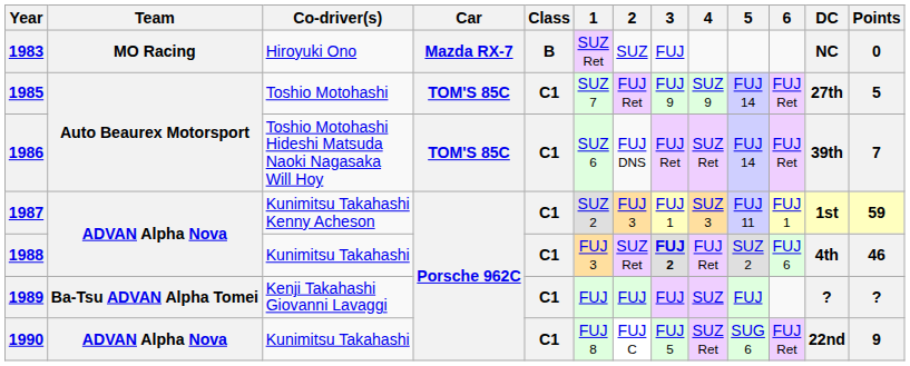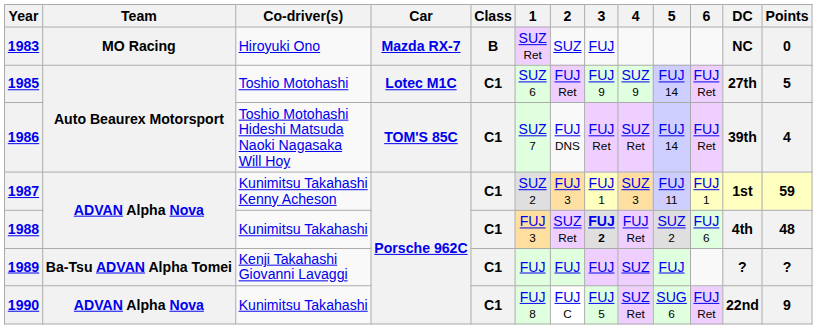 <table class="wikitable" style="text-align:center; font-size:90%">
 <tr>
 <th>Year</th>
 <th>Team</th>
 <th>Co-driver(s)</th>
 <th>Car</th>
 <th>Class</th>
 <th>1</th>
 <th>2</th>
 <th>3</th>
 <th>4</th>
 <th>5</th>
 <th>6</th>
 <th>DC</th>
 <th>Points</th>
 </tr>
 <tr>
 <th><a href='#'>1983</a></th>
 <th>MO Racing</th>
 <td align="left"> <a href='#'>Hiroyuki Ono</a></td>
 <th><a href='#'>Mazda RX-7</a></th>
 <th>B</th>
 <td bgcolor="#EFCFFF"><a href='#'>SUZ</a><br><small>Ret</small></td>
 <td><a href='#'>SUZ</a></td>
 <td><a href='#'>FUJ</a></td>
 <td></td>
 <td></td>
 <td></td>
 <th>NC</th>
 <th>0</th>
 </tr>
 <tr>
 <th><a href='#'>1985</a></th>
 <th rowspan="2">Auto Beaurex Motorsport</th>
 <td align="left"> <a href='#'>Toshio Motohashi</a></td>
-<th><a href='#'>TOM'S 85C</a></th>
+<th><a href='#'>Lotec M1C</a></th>
 <th>C1</th>
-<td bgcolor="#DFFFDF"><a href='#'>SUZ</a><br><small>7</small></td>
+<td bgcolor="#DFFFDF"><a href='#'>SUZ</a><br><small>6</small></td>
 <td bgcolor="#EFCFFF"><a href='#'>FUJ</a><br><small>Ret</small></td>
 <td bgcolor="#DFFFDF"><a href='#'>FUJ</a><br><small>9</small></td>
 <td bgcolor="#DFFFDF"><a href='#'>SUZ</a><br><small>9</small></td>
 <td bgcolor="#CFCFFF"><a href='#'>FUJ</a><br><small>14</small></td>
 <td bgcolor="#EFCFFF"><a href='#'>FUJ</a><br><small>Ret</small></td>
 <th>27th</th>
 <th>5</th>
 </tr>
 <tr>
 <th><a href='#'>1986</a></th>
 <td align="left"> <a href='#'>Toshio Motohashi</a><br> <a href='#'>Hideshi Matsuda</a><br> <a href='#'>Naoki Nagasaka</a><br> <a href='#'>Will Hoy</a></td>
 <th><a href='#'>TOM'S 85C</a></th>
 <th>C1</th>
-<td bgcolor="#DFFFDF"><a href='#'>SUZ</a><br><small>6</small></td>
+<td bgcolor="#DFFFDF"><a href='#'>SUZ</a><br><small>7</small></td>
 <td><a href='#'>FUJ</a><br><small>DNS</small></td>
 <td bgcolor="#EFCFFF"><a href='#'>FUJ</a><br><small>Ret</small></td>
 <td bgcolor="#EFCFFF"><a href='#'>SUZ</a><br><small>Ret</small></td>
 <td bgcolor="#CFCFFF"><a href='#'>FUJ</a><br><small>14</small></td>
 <td bgcolor="#EFCFFF"><a href='#'>FUJ</a><br><small>Ret</small></td>
 <th>39th</th>
-<th>7</th>
+<th>4</th>
 </tr>
 <tr>
 <th><a href='#'>1987</a></th>
 <th rowspan="2"><a href='#'>ADVAN</a> Alpha <a href='#'>Nova</a></th>
 <td align="left"> <a href='#'>Kunimitsu Takahashi</a><br> <a href='#'>Kenny Acheson</a></td>
 <th rowspan="4"><a href='#'>Porsche 962C</a></th>
 <th>C1</th>
 <td bgcolor="#DFDFDF"><a href='#'>SUZ</a><br><small>2</small></td>
 <td bgcolor="#FFDF9F"><a href='#'>FUJ</a><br><small>3</small></td>
 <td bgcolor="#FFFFBF"><a href='#'>FUJ</a><br><small>1</small></td>
 <td bgcolor="#FFDF9F"><a href='#'>SUZ</a><br><small>3</small></td>
 <td bgcolor="#CFCFFF"><a href='#'>FUJ</a><br><small>11</small></td>
 <td bgcolor="#FFFFBF"><a href='#'>FUJ</a><br><small>1</small></td>
 <td bgcolor="#FFFFBF"><strong>1st</strong></td>
 <td bgcolor="#FFFFBF"><strong>59</strong></td>
 </tr>
 <tr>
 <th><a href='#'>1988</a></th>
 <td align="left"> <a href='#'>Kunimitsu Takahashi</a></td>
 <th>C1</th>
 <td bgcolor="#FFDF9F"><a href='#'>FUJ</a><br><small>3</small></td>
 <td bgcolor="#EFCFFF"><a href='#'>SUZ</a><br><small>Ret</small></td>
 <td bgcolor="#DFDFDF"><strong><a href='#'>FUJ</a><br><small>2</small></strong></td>
 <td bgcolor="#EFCFFF"><a href='#'>FUJ</a><br><small>Ret</small></td>
 <td bgcolor="#DFDFDF"><a href='#'>SUZ</a><br><small>2</small></td>
 <td bgcolor="#DFFFDF"><a href='#'>FUJ</a><br><small>6</small></td>
 <th>4th</th>
-<th>46</th>
+<th>48</th>
 </tr>
 <tr>
 <th><a href='#'>1989</a></th>
 <th>Ba-Tsu <a href='#'>ADVAN</a> Alpha Tomei</th>
 <td align="left"> <a href='#'>Kenji Takahashi</a><br> <a href='#'>Giovanni Lavaggi</a></td>
 <th>C1</th>
 <td bgcolor="#DFFFDF"><a href='#'>FUJ</a><br></td>
 <td bgcolor="#DFFFDF"><a href='#'>FUJ</a><br></td>
 <td bgcolor="#EFCFFF"><a href='#'>FUJ</a><br></td>
 <td bgcolor="#EFCFFF"><a href='#'>SUZ</a><br></td>
 <td bgcolor="#DFFFDF"><a href='#'>FUJ</a><br></td>
 <td></td>
 <th>?</th>
 <th>?</th>
 </tr>
 <tr>
 <th><a href='#'>1990</a></th>
 <th><a href='#'>ADVAN</a> Alpha <a href='#'>Nova</a></th>
 <td align="left"> <a href='#'>Kunimitsu Takahashi</a></td>
 <th>C1</th>
 <td bgcolor="#DFFFDF"><a href='#'>FUJ</a><br><small>8</small></td>
 <td bgcolor="#FFFFFF"><a href='#'>FUJ</a><br><small>C</small></td>
 <td bgcolor="#DFFFDF"><a href='#'>FUJ</a><br><small>5</small></td>
 <td bgcolor="#EFCFFF"><a href='#'>SUZ</a><br><small>Ret</small></td>
 <td bgcolor="#DFFFDF"><a href='#'>SUG</a><br><small>6</small></td>
 <td bgcolor="#EFCFFF"><a href='#'>FUJ</a><br><small>Ret</small></td>
 <th>22nd</th>
 <th>9</th>
 </tr>
 </table>
